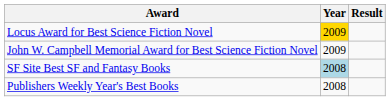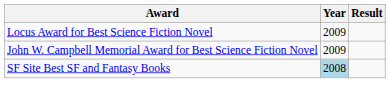 <table class="wikitable sortable">
 <tr>
 <th>Award</th>
 <th>Year</th>
 <th>Result</th>
 </tr>
 <tr>
 <td><a href='#'>Locus Award for Best Science Fiction Novel</a></td>
-<td style="background: gold;">2009</td>
+<td>2009</td>
 <td></td>
 </tr>
 <tr>
 <td><a href='#'>John W. Campbell Memorial Award for Best Science Fiction Novel</a></td>
 <td>2009</td>
 <td></td>
 </tr>
 <tr>
 <td><a href='#'>SF Site Best SF and Fantasy Books</a></td>
 <td style="background: lightblue;">2008</td>
 <td></td>
 </tr>
-<tr>
-<td><a href='#'>Publishers Weekly Year's Best Books</a></td>
-<td>2008</td>
-<td></td>
-</tr>
 </table>
